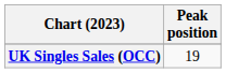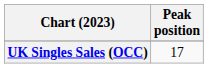 <table class="wikitable sortable plainrowheaders" style="text-align:center">
 <tr>
 <th scope="col">Chart (2023)</th>
 <th scope="col">Peak<br>position</th>
 </tr>
 <tr>
 </tr>
 <tr>
 <th scope="row"><a href='#'>UK Singles Sales</a> (<a href='#'>OCC</a>)</th>
-<td>19</td>
+<td>17</td>
 </tr>
 </table>
